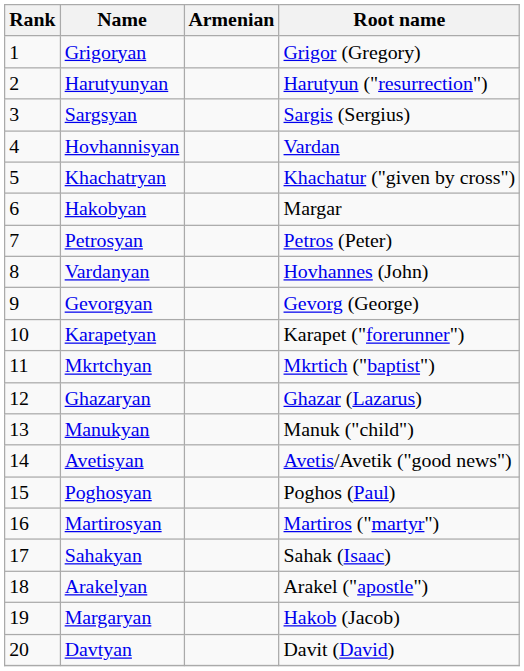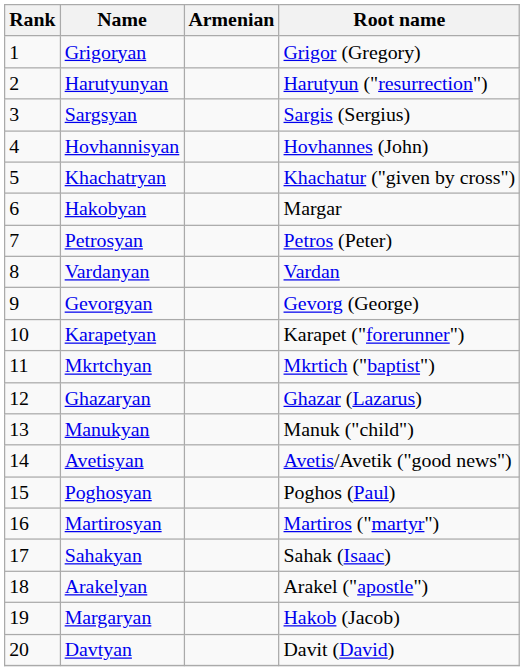 <table class="wikitable">
 <tr>
 <th>Rank</th>
 <th>Name</th>
 <th>Armenian</th>
 <th>Root name</th>
 </tr>
 <tr>
 <td>1</td>
 <td><a href='#'>Grigoryan</a></td>
 <td></td>
 <td><a href='#'>Grigor</a> (Gregory)</td>
 </tr>
 <tr>
 <td>2</td>
 <td><a href='#'>Harutyunyan</a></td>
 <td></td>
 <td><a href='#'>Harutyun</a> ("<a href='#'>resurrection</a>")</td>
 </tr>
 <tr>
 <td>3</td>
 <td><a href='#'>Sargsyan</a></td>
 <td></td>
 <td><a href='#'>Sargis</a> (Sergius)</td>
 </tr>
 <tr>
 <td>4</td>
 <td><a href='#'>Hovhannisyan</a></td>
 <td></td>
-<td><a href='#'>Vardan</a></td>
+<td><a href='#'>Hovhannes</a> (John)</td>
 </tr>
 <tr>
 <td>5</td>
 <td><a href='#'>Khachatryan</a></td>
 <td></td>
 <td><a href='#'>Khachatur</a> ("given by cross")</td>
 </tr>
 <tr>
 <td>6</td>
 <td><a href='#'>Hakobyan</a></td>
 <td></td>
 <td>Margar</td>
 </tr>
 <tr>
 <td>7</td>
 <td><a href='#'>Petrosyan</a></td>
 <td></td>
 <td><a href='#'>Petros</a> (Peter)</td>
 </tr>
 <tr>
 <td>8</td>
 <td><a href='#'>Vardanyan</a></td>
 <td></td>
-<td><a href='#'>Hovhannes</a> (John)</td>
+<td><a href='#'>Vardan</a></td>
 </tr>
 <tr>
 <td>9</td>
 <td><a href='#'>Gevorgyan</a></td>
 <td></td>
 <td><a href='#'>Gevorg</a> (George)</td>
 </tr>
 <tr>
 <td>10</td>
 <td><a href='#'>Karapetyan</a></td>
 <td></td>
 <td>Karapet ("<a href='#'>forerunner</a>")</td>
 </tr>
 <tr>
 <td>11</td>
 <td><a href='#'>Mkrtchyan</a></td>
 <td></td>
 <td><a href='#'>Mkrtich</a> ("<a href='#'>baptist</a>")</td>
 </tr>
 <tr>
 <td>12</td>
 <td><a href='#'>Ghazaryan</a></td>
 <td></td>
 <td><a href='#'>Ghazar</a> (<a href='#'>Lazarus</a>)</td>
 </tr>
 <tr>
 <td>13</td>
 <td><a href='#'>Manukyan</a></td>
 <td></td>
 <td>Manuk ("child")</td>
 </tr>
 <tr>
 <td>14</td>
 <td><a href='#'>Avetisyan</a></td>
 <td></td>
 <td><a href='#'>Avetis</a>/Avetik ("good news")</td>
 </tr>
 <tr>
 <td>15</td>
 <td><a href='#'>Poghosyan</a></td>
 <td></td>
 <td>Poghos (<a href='#'>Paul</a>)</td>
 </tr>
 <tr>
 <td>16</td>
 <td><a href='#'>Martirosyan</a></td>
 <td></td>
 <td><a href='#'>Martiros</a> ("<a href='#'>martyr</a>")</td>
 </tr>
 <tr>
 <td>17</td>
 <td><a href='#'>Sahakyan</a></td>
 <td></td>
 <td>Sahak (<a href='#'>Isaac</a>)</td>
 </tr>
 <tr>
 <td>18</td>
 <td><a href='#'>Arakelyan</a></td>
 <td></td>
 <td>Arakel ("<a href='#'>apostle</a>")</td>
 </tr>
 <tr>
 <td>19</td>
 <td><a href='#'>Margaryan</a></td>
 <td></td>
 <td><a href='#'>Hakob</a> (Jacob)</td>
 </tr>
 <tr>
 <td>20</td>
 <td><a href='#'>Davtyan</a></td>
 <td></td>
 <td>Davit (<a href='#'>David</a>)</td>
 </tr>
 <tr>
 </tr>
 </table>
